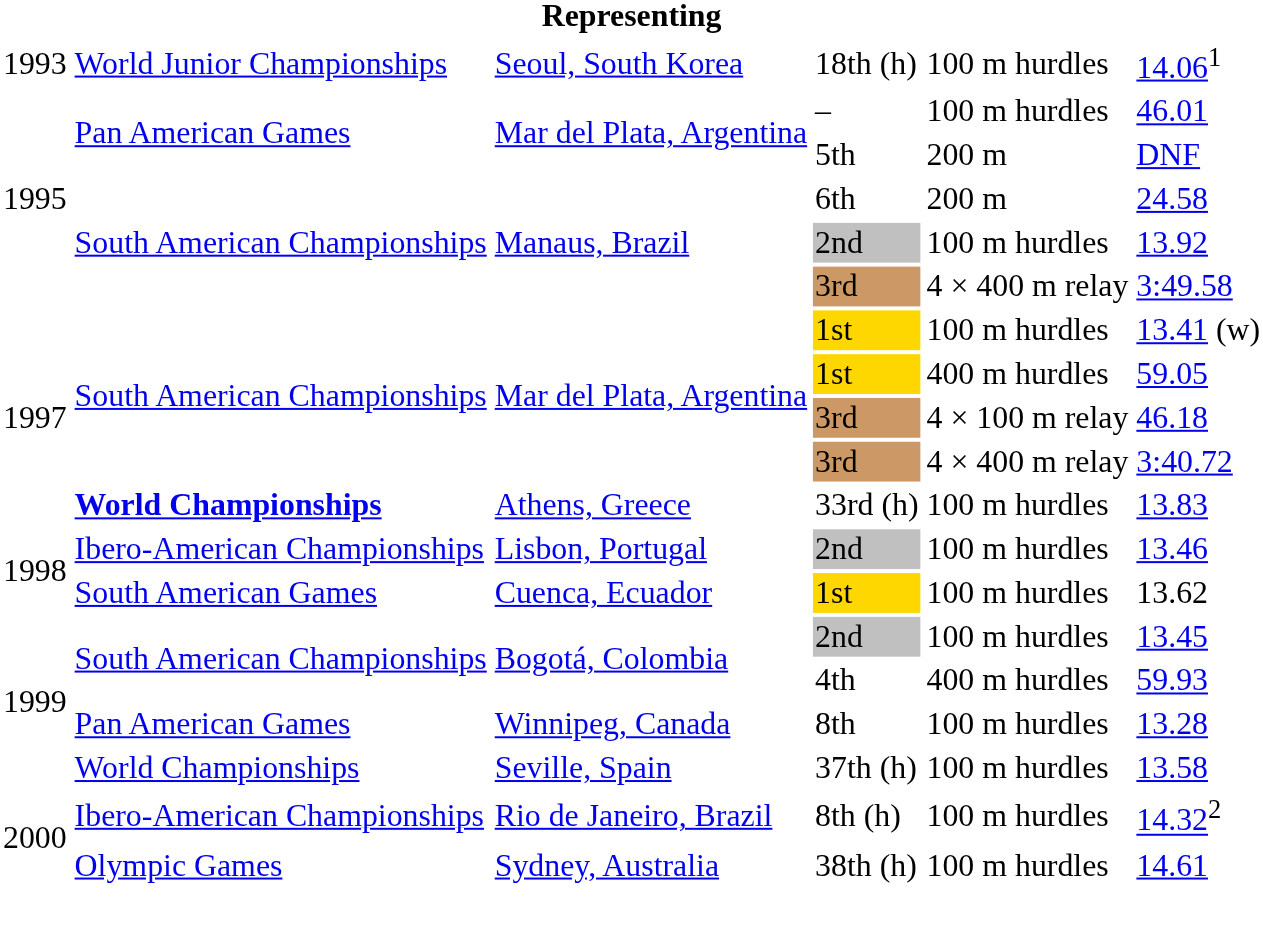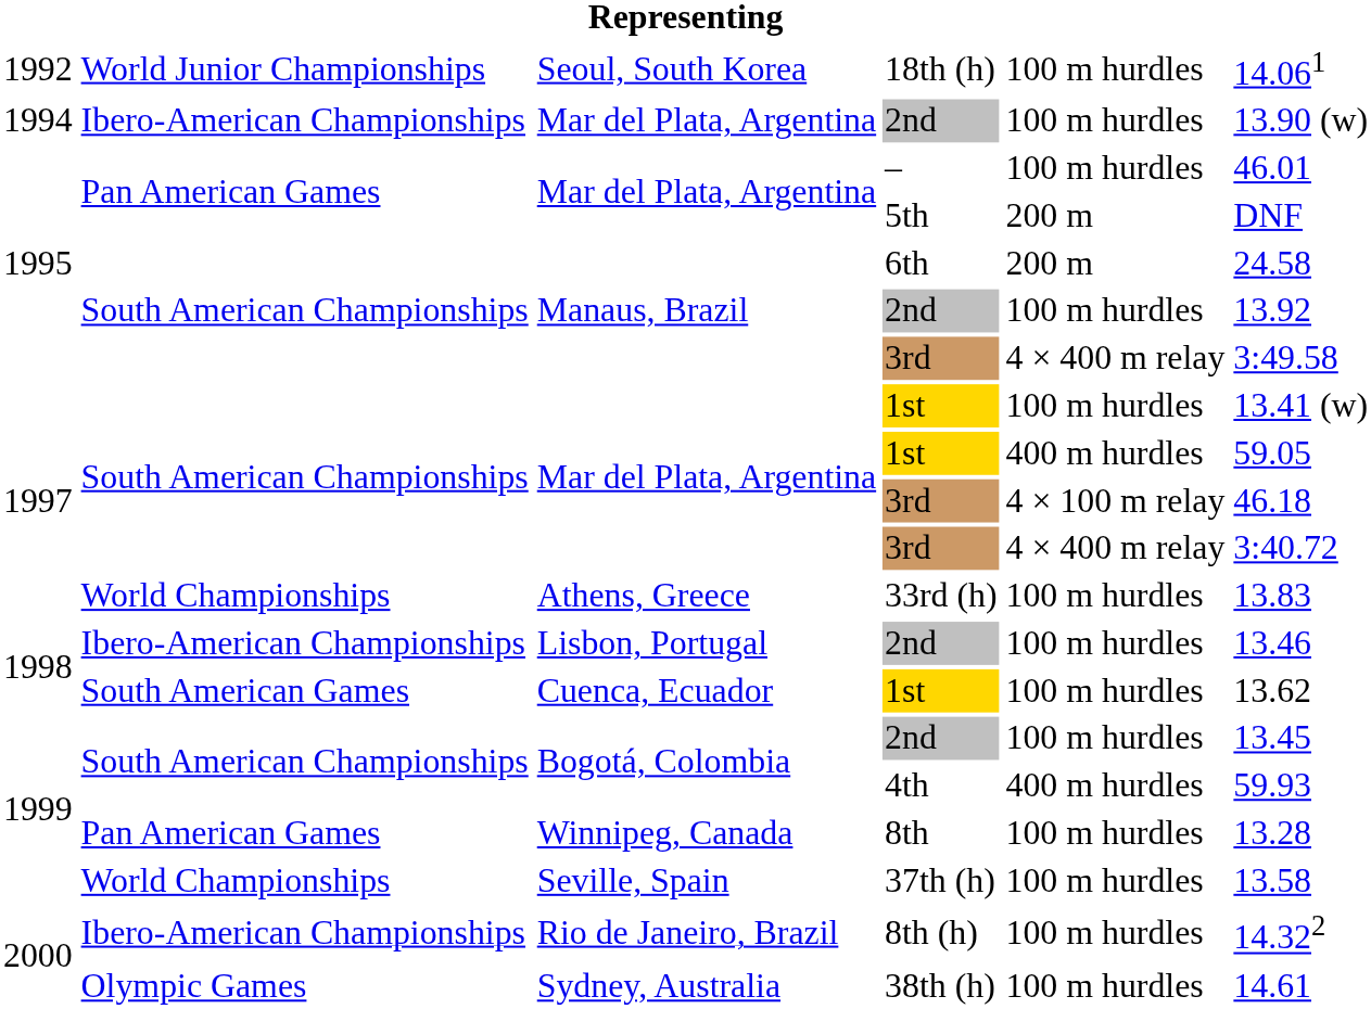 <table>
 <tr>
 <th colspan="6">Representing </th>
 </tr>
 <tr>
-<td>1993</td>
+<td>1992</td>
 <td><a href='#'>World Junior Championships</a></td>
 <td><a href='#'>Seoul, South Korea</a></td>
 <td>18th (h)</td>
 <td>100 m hurdles</td>
 <td><a href='#'>14.06</a><sup>1</sup></td>
+</tr>
+<tr>
+<td>1994</td>
+<td><a href='#'>Ibero-American Championships</a></td>
+<td><a href='#'>Mar del Plata, Argentina</a></td>
+<td bgcolor=silver>2nd</td>
+<td>100 m hurdles</td>
+<td><a href='#'>13.90</a> (w)</td>
 </tr>
 <tr>
 <td rowspan=5>1995</td>
 <td rowspan=2><a href='#'>Pan American Games</a></td>
 <td rowspan=2><a href='#'>Mar del Plata, Argentina</a></td>
 <td>–</td>
 <td>100 m hurdles</td>
 <td><a href='#'>46.01</a></td>
 </tr>
 <tr>
 <td>5th</td>
 <td>200 m</td>
 <td><a href='#'>DNF</a></td>
 </tr>
 <tr>
 <td rowspan=3><a href='#'>South American Championships</a></td>
 <td rowspan=3><a href='#'>Manaus, Brazil</a></td>
 <td>6th</td>
 <td>200 m</td>
 <td><a href='#'>24.58</a></td>
 </tr>
 <tr>
 <td bgcolor=silver>2nd</td>
 <td>100 m hurdles</td>
 <td><a href='#'>13.92</a></td>
 </tr>
 <tr>
 <td bgcolor=cc9966>3rd</td>
 <td>4 × 400 m relay</td>
 <td><a href='#'>3:49.58</a></td>
 </tr>
 <tr>
 <td rowspan=5>1997</td>
 <td rowspan=4><a href='#'>South American Championships</a></td>
 <td rowspan=4><a href='#'>Mar del Plata, Argentina</a></td>
 <td bgcolor=gold>1st</td>
 <td>100 m hurdles</td>
 <td><a href='#'>13.41</a> (w)</td>
 </tr>
 <tr>
 <td bgcolor=gold>1st</td>
 <td>400 m hurdles</td>
 <td><a href='#'>59.05</a></td>
 </tr>
 <tr>
 <td bgcolor=cc9966>3rd</td>
 <td>4 × 100 m relay</td>
 <td><a href='#'>46.18</a></td>
 </tr>
 <tr>
 <td bgcolor=cc9966>3rd</td>
 <td>4 × 400 m relay</td>
 <td><a href='#'>3:40.72</a></td>
 </tr>
 <tr>
-<td><strong><a href='#'>World Championships</a></strong></td>
+<td><a href='#'>World Championships</a></td>
 <td><a href='#'>Athens, Greece</a></td>
 <td>33rd (h)</td>
 <td>100 m hurdles</td>
 <td><a href='#'>13.83</a></td>
 </tr>
 <tr>
 <td rowspan=2>1998</td>
 <td><a href='#'>Ibero-American Championships</a></td>
 <td><a href='#'>Lisbon, Portugal</a></td>
 <td bgcolor=silver>2nd</td>
 <td>100 m hurdles</td>
 <td><a href='#'>13.46</a></td>
 </tr>
 <tr>
 <td><a href='#'>South American Games</a></td>
 <td><a href='#'>Cuenca, Ecuador</a></td>
 <td bgcolor=gold>1st</td>
 <td>100 m hurdles</td>
 <td>13.62</td>
 </tr>
 <tr>
 <td rowspan=4>1999</td>
 <td rowspan=2><a href='#'>South American Championships</a></td>
 <td rowspan=2><a href='#'>Bogotá, Colombia</a></td>
 <td bgcolor=silver>2nd</td>
 <td>100 m hurdles</td>
 <td><a href='#'>13.45</a></td>
 </tr>
 <tr>
 <td>4th</td>
 <td>400 m hurdles</td>
 <td><a href='#'>59.93</a></td>
 </tr>
 <tr>
 <td><a href='#'>Pan American Games</a></td>
 <td><a href='#'>Winnipeg, Canada</a></td>
 <td>8th</td>
 <td>100 m hurdles</td>
 <td><a href='#'>13.28</a></td>
 </tr>
 <tr>
 <td><a href='#'>World Championships</a></td>
 <td><a href='#'>Seville, Spain</a></td>
 <td>37th (h)</td>
 <td>100 m hurdles</td>
 <td><a href='#'>13.58</a></td>
 </tr>
 <tr>
 <td rowspan=2>2000</td>
 <td><a href='#'>Ibero-American Championships</a></td>
 <td><a href='#'>Rio de Janeiro, Brazil</a></td>
 <td>8th (h)</td>
 <td>100 m hurdles</td>
 <td><a href='#'>14.32</a><sup>2</sup></td>
 </tr>
 <tr>
 <td><a href='#'>Olympic Games</a></td>
 <td><a href='#'>Sydney, Australia</a></td>
 <td>38th (h)</td>
 <td>100 m hurdles</td>
 <td><a href='#'>14.61</a></td>
 </tr>
 </table>
